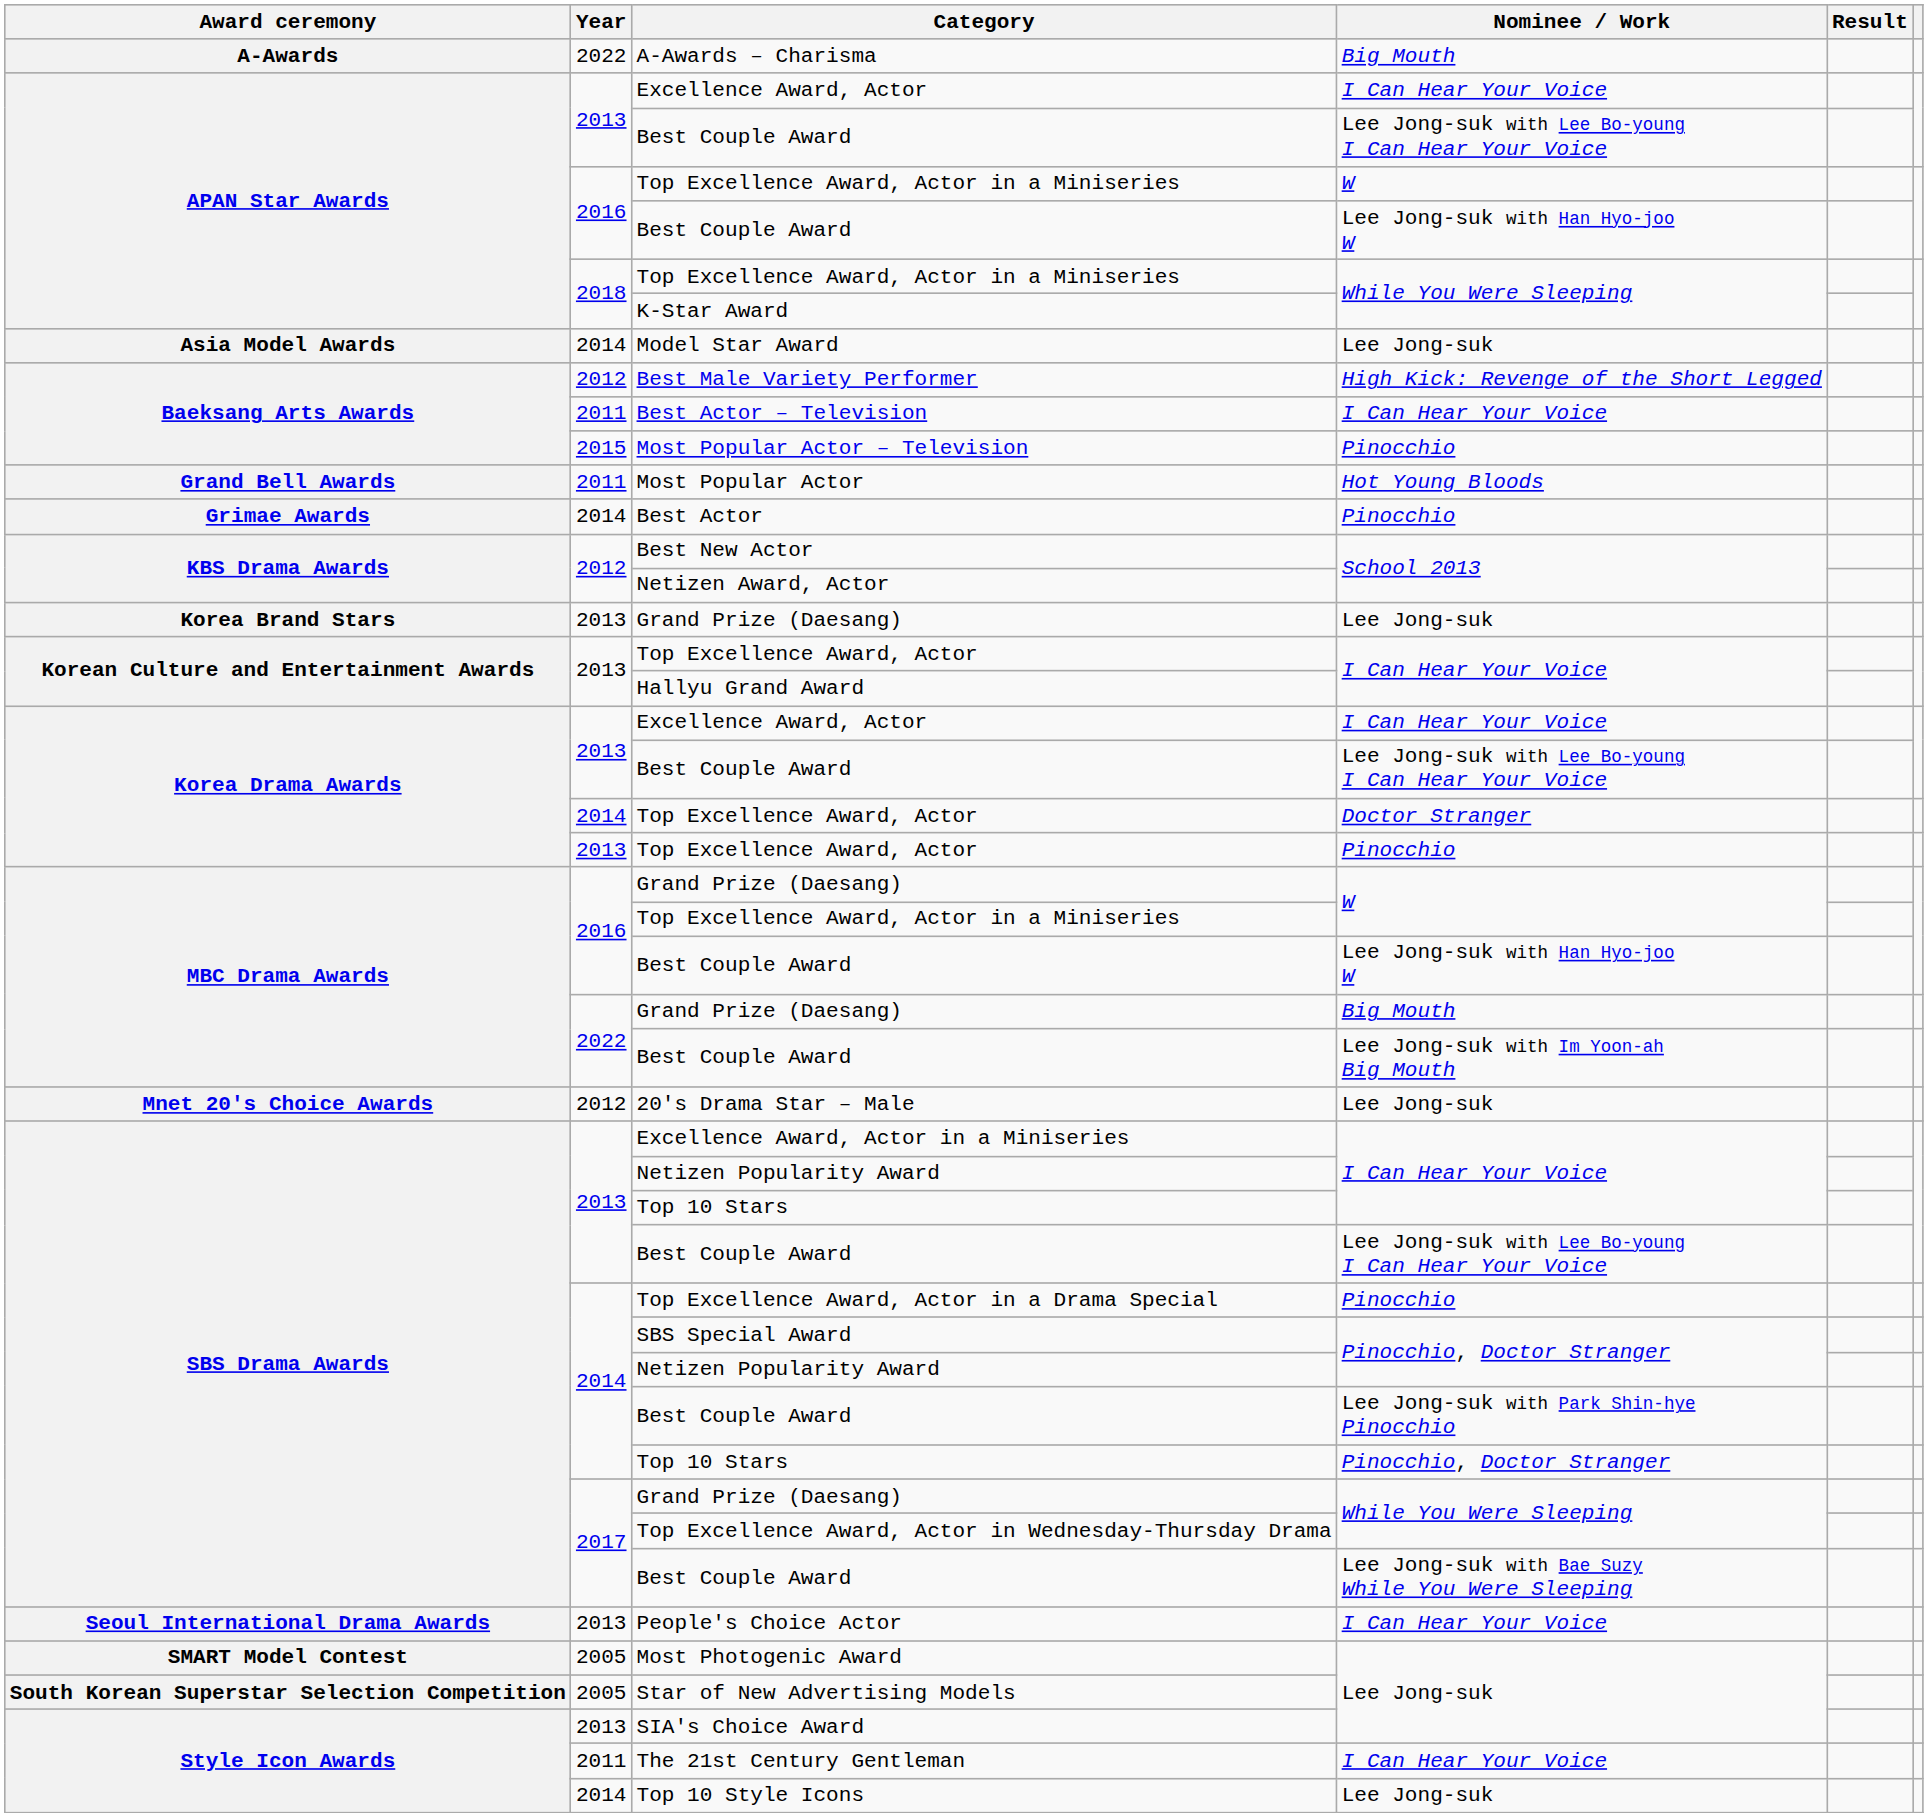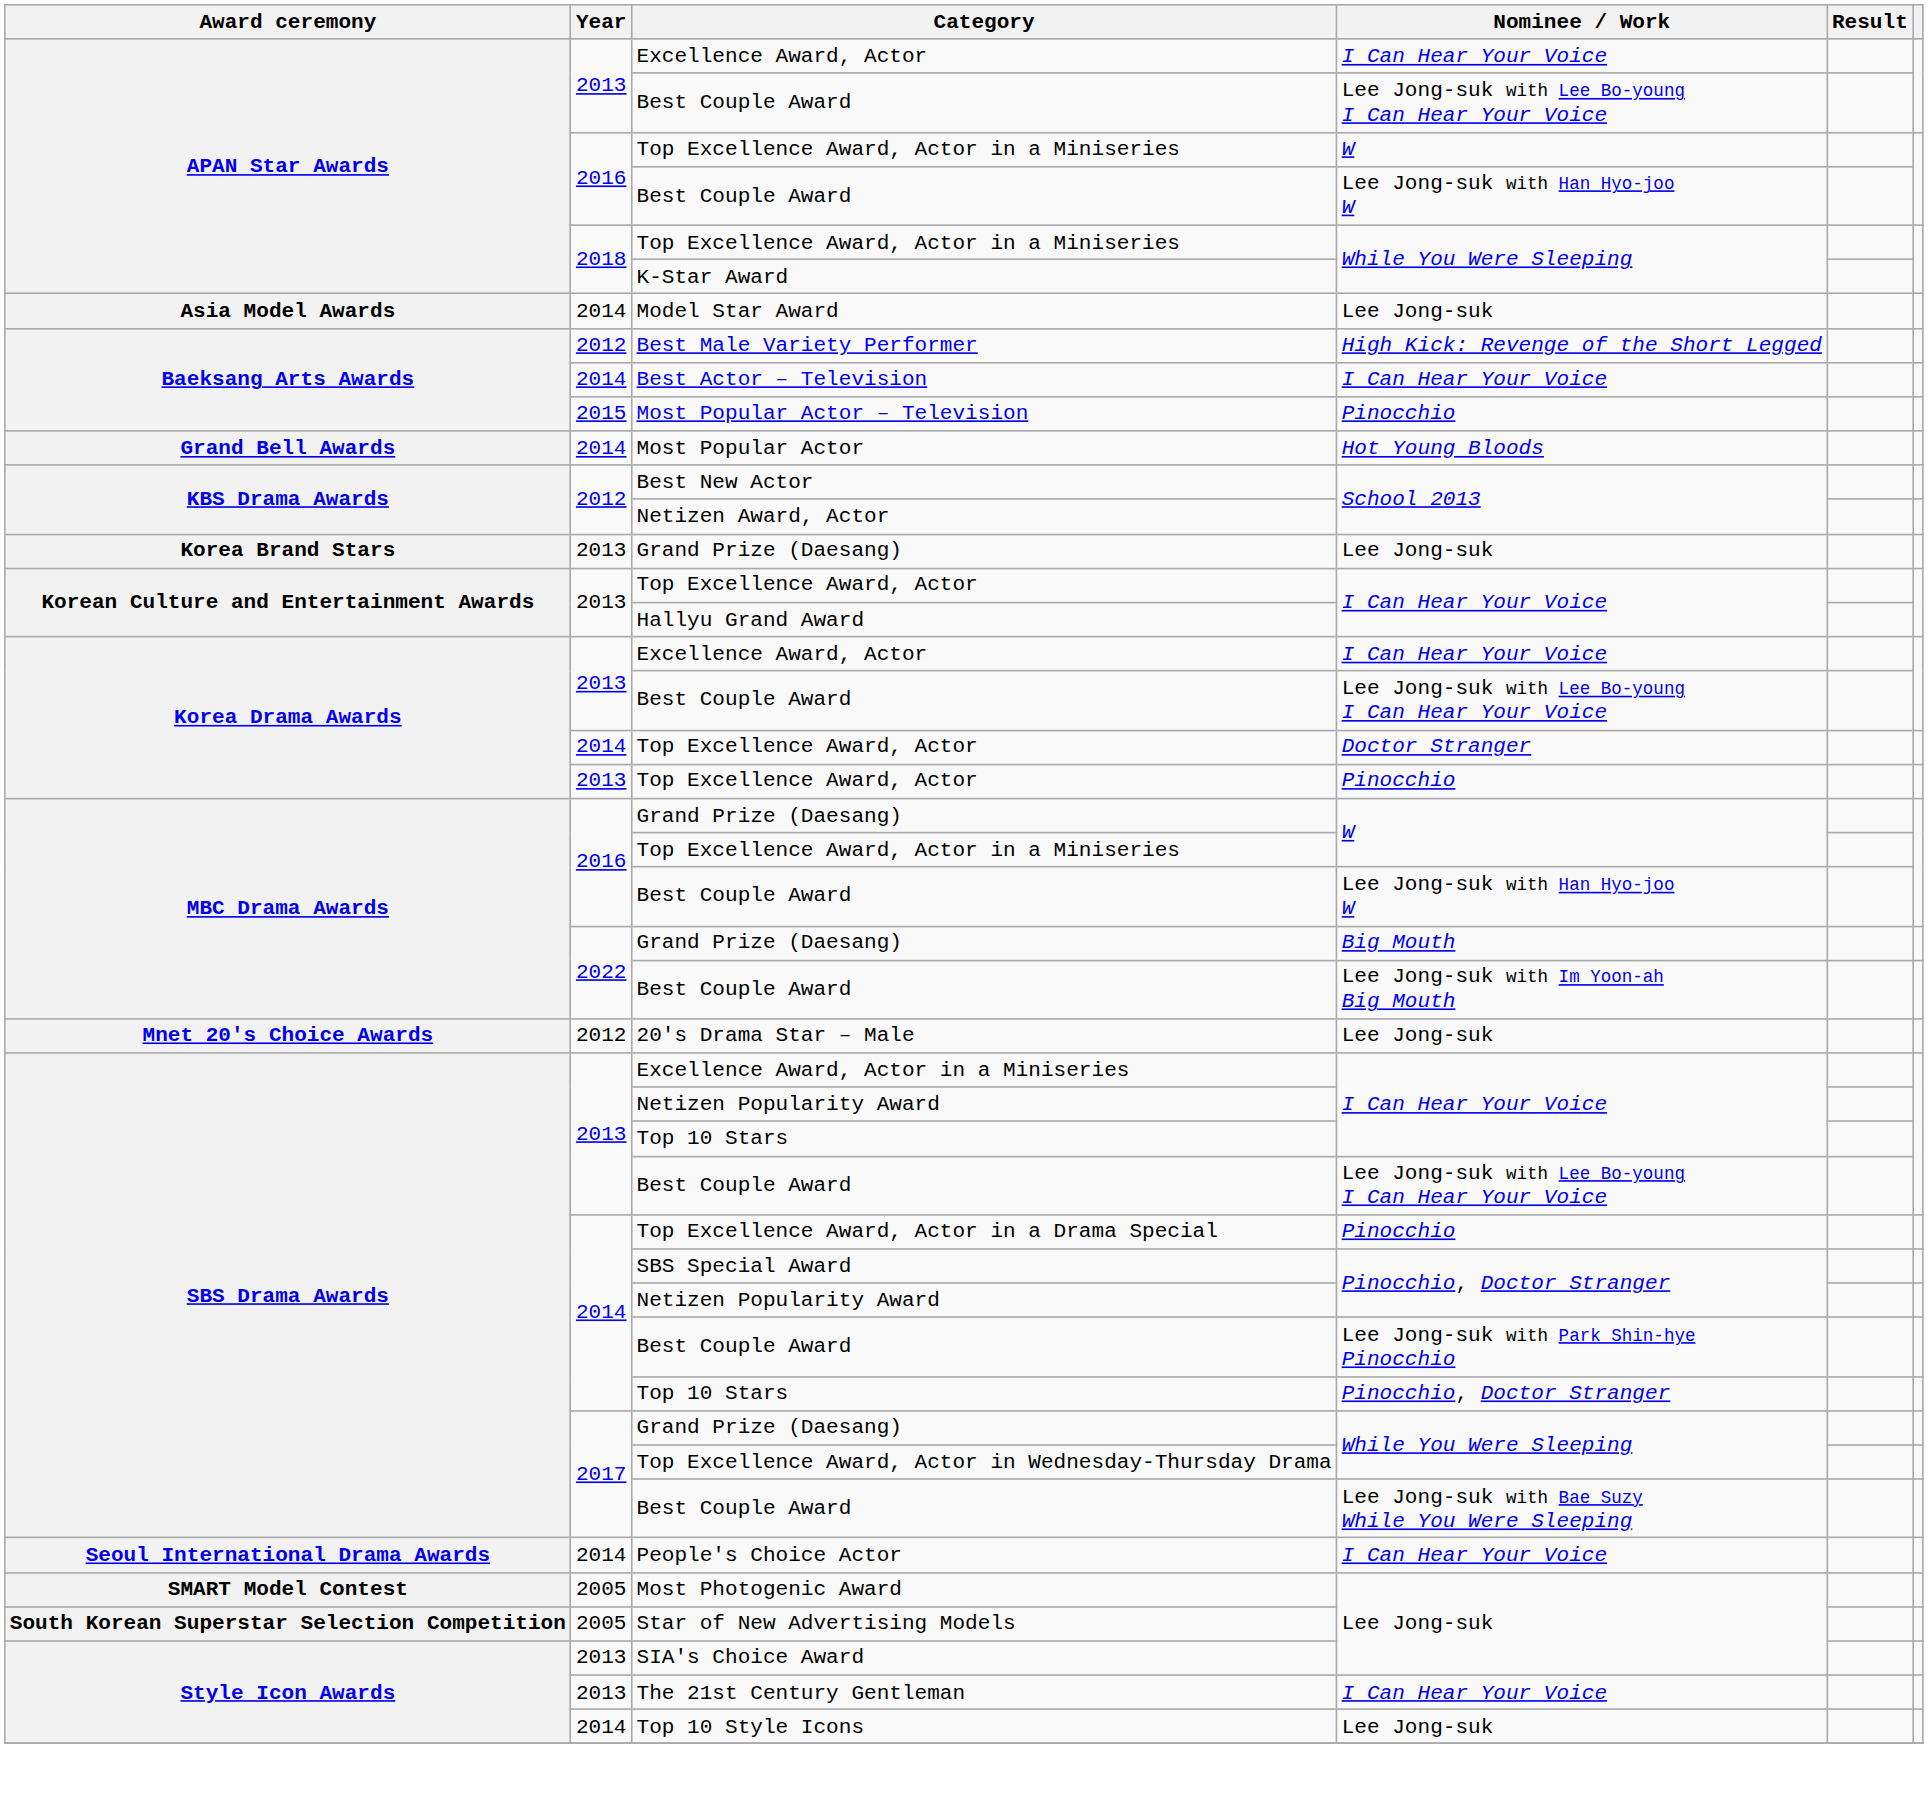 <table class="wikitable plainrowheaders sortable">
 <tr>
 <th scope="col">Award ceremony</th>
 <th scope="col">Year</th>
 <th scope="col">Category</th>
 <th scope="col">Nominee / Work</th>
 <th scope="col">Result</th>
 <th scope="col" class="unsortable"></th>
-</tr>
-<tr>
-<th scope="row">A-Awards</th>
-<td style="text-align:center">2022</td>
-<td>A-Awards – Charisma</td>
-<td><em><a href='#'>Big Mouth</a></em></td>
-<td></td>
-<td style="text-align:center"></td>
 </tr>
 <tr>
 <th scope="row"  rowspan="6"><a href='#'>APAN Star Awards</a></th>
 <td style="text-align:center" rowspan="2"><a href='#'>2013</a></td>
 <td>Excellence Award, Actor</td>
 <td rowspan="1"><em><a href='#'>I Can Hear Your Voice</a></em></td>
 <td></td>
 <td style="text-align:center" rowspan=2></td>
 </tr>
 <tr>
 <td>Best Couple Award</td>
 <td>Lee Jong-suk <small>with <a href='#'>Lee Bo-young</a></small><br><em><a href='#'>I Can Hear Your Voice</a></em></td>
 <td></td>
 </tr>
 <tr>
 <td style="text-align:center" rowspan=2><a href='#'>2016</a></td>
 <td>Top Excellence Award, Actor in a Miniseries</td>
 <td rowspan=1><a href='#'><em>W</em></a></td>
 <td></td>
 <td style="text-align:center" rowspan=2></td>
 </tr>
 <tr>
 <td>Best Couple Award</td>
 <td>Lee Jong-suk <small>with <a href='#'>Han Hyo-joo</a></small><br><a href='#'><em>W</em></a></td>
 <td></td>
 </tr>
 <tr>
 <td style="text-align:center" rowspan=2><a href='#'>2018</a></td>
 <td>Top Excellence Award, Actor in a Miniseries</td>
 <td rowspan=2><em><a href='#'>While You Were Sleeping</a></em></td>
 <td></td>
 <td style="text-align:center" rowspan=2></td>
 </tr>
 <tr>
 <td>K-Star Award</td>
 <td></td>
 </tr>
 <tr>
 <th scope="row">Asia Model Awards</th>
 <td style="text-align:center">2014</td>
 <td>Model Star Award</td>
 <td>Lee Jong-suk</td>
 <td></td>
 <td style="text-align:center"></td>
 </tr>
 <tr>
 <th scope="row"  rowspan="3"><a href='#'>Baeksang Arts Awards</a></th>
 <td style="text-align:center"><a href='#'>2012</a></td>
 <td><a href='#'>Best Male Variety Performer</a></td>
 <td><em><a href='#'>High Kick: Revenge of the Short Legged</a></em></td>
 <td></td>
 <td></td>
 </tr>
 <tr>
-<td style="text-align:center"><a href='#'>2011</a></td>
+<td style="text-align:center"><a href='#'>2014</a></td>
 <td><a href='#'>Best Actor – Television</a></td>
 <td><em><a href='#'>I Can Hear Your Voice</a></em></td>
 <td></td>
 <td></td>
 </tr>
 <tr>
 <td style="text-align:center"><a href='#'>2015</a></td>
 <td><a href='#'>Most Popular Actor – Television</a></td>
 <td><em><a href='#'>Pinocchio</a></em></td>
 <td></td>
 <td style="text-align:center"></td>
 </tr>
 <tr>
 <th scope="row"  rowspan="1"><a href='#'>Grand Bell Awards</a></th>
-<td style="text-align:center"><a href='#'>2011</a></td>
+<td style="text-align:center"><a href='#'>2014</a></td>
 <td>Most Popular Actor</td>
 <td><em><a href='#'>Hot Young Bloods</a></em></td>
 <td></td>
 <td></td>
-</tr>
-<tr>
-<th scope="row"  rowspan="1"><a href='#'>Grimae Awards</a></th>
-<td style="text-align:center">2014</td>
-<td>Best Actor</td>
-<td rowspan=1><em><a href='#'>Pinocchio</a></em></td>
-<td></td>
-<td style="text-align:center"></td>
 </tr>
 <tr>
 <th scope="row"  rowspan="2"><a href='#'>KBS Drama Awards</a></th>
 <td style="text-align:center"rowspan=2><a href='#'>2012</a></td>
 <td>Best New Actor</td>
 <td rowspan=2><em><a href='#'>School 2013</a></em></td>
 <td></td>
 <td style="text-align:center"></td>
 </tr>
 <tr>
 <td>Netizen Award, Actor</td>
 <td></td>
 <td></td>
 </tr>
 <tr>
 <th scope="row">Korea Brand Stars</th>
 <td style="text-align:center">2013</td>
 <td>Grand Prize (Daesang)</td>
 <td>Lee Jong-suk</td>
 <td></td>
 <td style="text-align:center"></td>
 </tr>
 <tr>
 <th scope="row"  rowspan=2>Korean Culture and Entertainment Awards</th>
 <td style="text-align:center" rowspan=2>2013</td>
 <td>Top Excellence Award, Actor</td>
 <td rowspan=2><em><a href='#'>I Can Hear Your Voice</a></em></td>
 <td></td>
 <td style="text-align:center" rowspan=2></td>
 </tr>
 <tr>
 <td>Hallyu Grand Award</td>
 <td></td>
 </tr>
 <tr>
 <th scope="row"  rowspan=4><a href='#'>Korea Drama Awards</a></th>
 <td style="text-align:center" rowspan=2><a href='#'>2013</a></td>
 <td>Excellence Award, Actor</td>
 <td rowspan=1><em><a href='#'>I Can Hear Your Voice</a></em></td>
 <td></td>
 <td style="text-align:center" rowspan=2></td>
 </tr>
 <tr>
 <td>Best Couple Award</td>
 <td>Lee Jong-suk <small>with <a href='#'>Lee Bo-young</a></small><br><em><a href='#'>I Can Hear Your Voice</a></em></td>
 <td></td>
 </tr>
 <tr>
 <td style="text-align:center"><a href='#'>2014</a></td>
 <td>Top Excellence Award, Actor</td>
 <td><em><a href='#'>Doctor Stranger</a></em></td>
 <td></td>
 <td></td>
 </tr>
 <tr>
 <td style="text-align:center"><a href='#'>2013</a></td>
 <td>Top Excellence Award, Actor</td>
 <td><em><a href='#'>Pinocchio</a></em></td>
 <td></td>
 <td style="text-align:center"></td>
 </tr>
 <tr>
 <th rowspan="5" scope="row"><a href='#'>MBC Drama Awards</a></th>
 <td style="text-align:center" rowspan=3><a href='#'>2016</a></td>
 <td>Grand Prize (Daesang) </td>
 <td rowspan=2><a href='#'><em>W</em></a></td>
 <td></td>
 <td style="text-align:center" rowspan=3></td>
 </tr>
 <tr>
 <td>Top Excellence Award, Actor in a Miniseries</td>
 <td></td>
 </tr>
 <tr>
 <td>Best Couple Award</td>
 <td>Lee Jong-suk <small>with <a href='#'>Han Hyo-joo</a></small><br><a href='#'><em>W</em></a></td>
 <td></td>
 </tr>
 <tr>
 <td style="text-align:center" rowspan="2"><a href='#'>2022</a></td>
 <td>Grand Prize (Daesang)</td>
 <td><em><a href='#'>Big Mouth</a></em></td>
 <td></td>
 <td style="text-align:center"></td>
 </tr>
 <tr>
 <td>Best Couple Award</td>
 <td>Lee Jong-suk <small>with <a href='#'>Im Yoon-ah</a></small><br><em><a href='#'>Big Mouth</a></em></td>
 <td></td>
 <td style="text-align:center"></td>
 </tr>
 <tr>
 <th scope="row"  rowspan=1><a href='#'>Mnet 20's Choice Awards</a></th>
 <td style="text-align:center">2012</td>
 <td>20's Drama Star – Male</td>
 <td>Lee Jong-suk</td>
 <td></td>
 <td></td>
 </tr>
 <tr>
 <th scope="row"  rowspan="12"><a href='#'>SBS Drama Awards</a></th>
 <td style="text-align:center" rowspan=4><a href='#'>2013</a></td>
 <td>Excellence Award, Actor in a Miniseries</td>
 <td rowspan=3><em><a href='#'>I Can Hear Your Voice</a></em></td>
 <td></td>
 <td style="text-align:center" rowspan=4></td>
 </tr>
 <tr>
 <td>Netizen Popularity Award</td>
 <td></td>
 </tr>
 <tr>
 <td>Top 10 Stars</td>
 <td></td>
 </tr>
 <tr>
 <td>Best Couple Award</td>
 <td>Lee Jong-suk <small>with <a href='#'>Lee Bo-young</a></small><br><em><a href='#'>I Can Hear Your Voice</a></em></td>
 <td></td>
 </tr>
 <tr>
 <td style="text-align:center" rowspan=5><a href='#'>2014</a></td>
 <td>Top Excellence Award, Actor in a Drama Special</td>
 <td><em><a href='#'>Pinocchio</a></em></td>
 <td></td>
 <td style="text-align:center"></td>
 </tr>
 <tr>
 <td>SBS Special Award</td>
 <td rowspan=2><em><a href='#'>Pinocchio</a></em>, <em><a href='#'>Doctor Stranger</a></em></td>
 <td></td>
 <td></td>
 </tr>
 <tr>
 <td>Netizen Popularity Award</td>
 <td></td>
 <td></td>
 </tr>
 <tr>
 <td>Best Couple Award</td>
 <td>Lee Jong-suk <small>with <a href='#'>Park Shin-hye</a></small><br><em><a href='#'>Pinocchio</a></em></td>
 <td></td>
 <td style="text-align:center"></td>
 </tr>
 <tr>
 <td>Top 10 Stars</td>
 <td><em><a href='#'>Pinocchio</a></em>, <em><a href='#'>Doctor Stranger</a></em></td>
 <td></td>
 <td style="text-align:center"></td>
 </tr>
 <tr>
 <td style="text-align:center" rowspan=3><a href='#'>2017</a></td>
 <td>Grand Prize (Daesang)</td>
 <td rowspan=2><em><a href='#'>While You Were Sleeping</a></em></td>
 <td></td>
 <td style="text-align:center"></td>
 </tr>
 <tr>
 <td>Top Excellence Award, Actor in Wednesday-Thursday Drama</td>
 <td></td>
 <td style="text-align:center"></td>
 </tr>
 <tr>
 <td>Best Couple Award</td>
 <td>Lee Jong-suk <small>with <a href='#'>Bae Suzy</a></small><br><em><a href='#'>While You Were Sleeping</a></em></td>
 <td></td>
 <td style="text-align:center"></td>
 </tr>
 <tr>
 <th scope="row"  rowspan="1"><a href='#'>Seoul International Drama Awards</a></th>
-<td style="text-align:center">2013</td>
+<td style="text-align:center">2014</td>
 <td>People's Choice Actor</td>
 <td><em><a href='#'>I Can Hear Your Voice</a></em></td>
 <td></td>
 <td></td>
 </tr>
 <tr>
 <th scope="row"  rowspan="1">SMART Model Contest</th>
 <td style="text-align:center">2005</td>
 <td>Most Photogenic Award</td>
 <td rowspan="3">Lee Jong-suk</td>
 <td></td>
 <td></td>
 </tr>
 <tr>
 <th scope="row"  rowspan="1">South Korean Superstar Selection Competition</th>
 <td style="text-align:center">2005</td>
 <td>Star of New Advertising Models</td>
 <td></td>
 <td></td>
 </tr>
 <tr>
 <th scope="row"  rowspan="3"><a href='#'>Style Icon Awards</a></th>
 <td style="text-align:center">2013</td>
 <td>SIA's Choice Award</td>
 <td></td>
 <td style="text-align:center"></td>
 </tr>
 <tr>
-<td style="text-align:center">2011</td>
+<td style="text-align:center">2013</td>
 <td>The 21st Century Gentleman</td>
 <td><em><a href='#'>I Can Hear Your Voice</a></em></td>
 <td></td>
 <td style="text-align:center"></td>
 </tr>
 <tr>
 <td style="text-align:center">2014</td>
 <td>Top 10 Style Icons</td>
 <td>Lee Jong-suk</td>
 <td></td>
 <td></td>
 </tr>
 <tr>
 </tr>
 </table>
